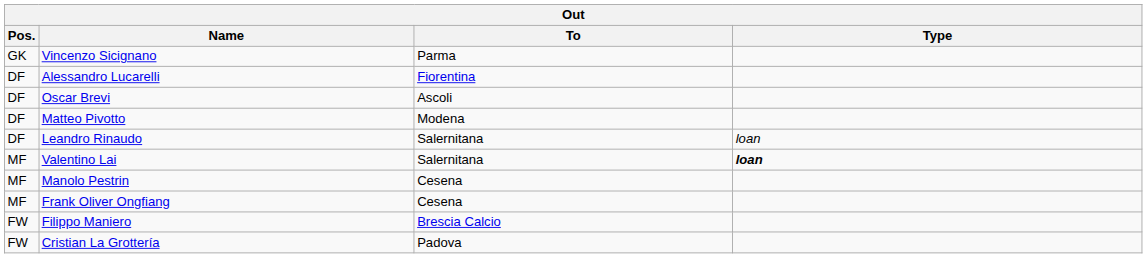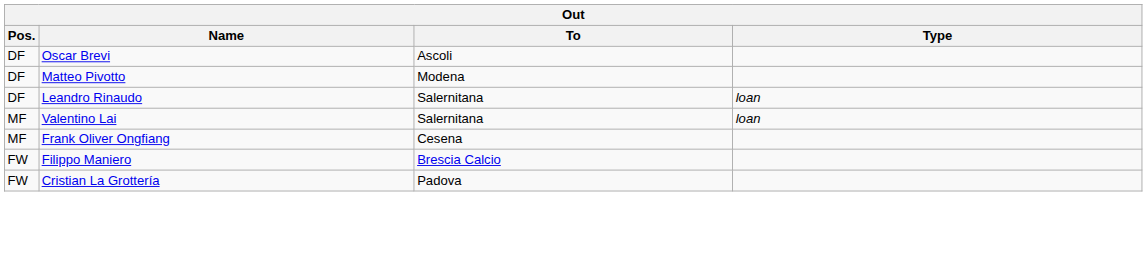 <table class="wikitable" style="font-size:90%;width:99%;">
 <tr>
 <th colspan="4">Out</th>
 </tr>
 <tr>
 <th width=3%>Pos.</th>
 <th width=33%>Name</th>
 <th width=28%>To</th>
 <th width=36%>Type</th>
-</tr>
-<tr>
-<td>GK</td>
-<td><a href='#'>Vincenzo Sicignano</a></td>
-<td>Parma</td>
-<td></td>
-</tr>
-<tr>
-<td>DF</td>
-<td><a href='#'>Alessandro Lucarelli</a></td>
-<td><a href='#'>Fiorentina</a></td>
-<td></td>
 </tr>
 <tr>
 <td>DF</td>
 <td><a href='#'>Oscar Brevi</a></td>
 <td>Ascoli</td>
 <td></td>
 </tr>
 <tr>
 <td>DF</td>
 <td><a href='#'>Matteo Pivotto</a></td>
 <td>Modena</td>
 <td></td>
 </tr>
 <tr>
 <td>DF</td>
 <td><a href='#'>Leandro Rinaudo</a></td>
 <td>Salernitana</td>
 <td><em>loan</em></td>
 </tr>
 <tr>
 <td>MF</td>
 <td><a href='#'>Valentino Lai</a></td>
 <td>Salernitana</td>
-<td><strong><em>loan</em></strong></td>
-</tr>
-<tr>
-<td>MF</td>
-<td><a href='#'>Manolo Pestrin</a></td>
-<td>Cesena</td>
-<td></td>
+<td><em>loan</em></td>
 </tr>
 <tr>
 <td>MF</td>
 <td><a href='#'>Frank Oliver Ongfiang</a></td>
 <td>Cesena</td>
 <td></td>
 </tr>
 <tr>
 <td>FW</td>
 <td><a href='#'>Filippo Maniero</a></td>
 <td><a href='#'>Brescia Calcio</a></td>
 <td></td>
 </tr>
 <tr>
 <td>FW</td>
 <td><a href='#'>Cristian La Grottería</a></td>
 <td>Padova</td>
 <td></td>
 </tr>
 </table>
